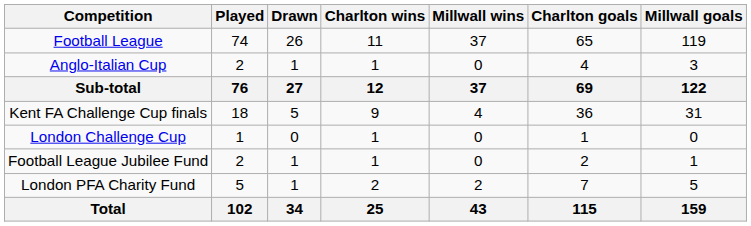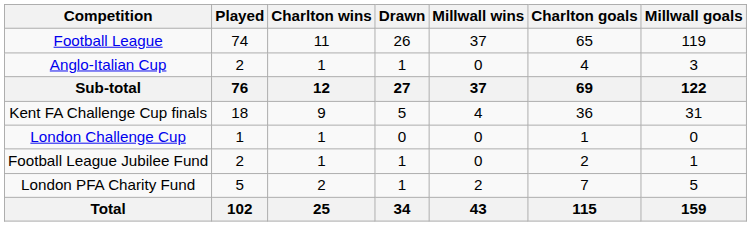 <table class="wikitable" style="text-align: center;">
 <tr>
 <th>Competition</th>
 <th>Played</th>
+<th>Charlton wins</th>
 <th>Drawn</th>
-<th>Charlton wins</th>
 <th>Millwall wins</th>
 <th>Charlton goals</th>
 <th>Millwall goals</th>
 </tr>
 <tr>
 <td><a href='#'>Football League</a></td>
 <td>74</td>
+<td>11</td>
 <td>26</td>
-<td>11</td>
 <td>37</td>
 <td>65</td>
 <td>119</td>
 </tr>
 <tr>
 <td><a href='#'>Anglo-Italian Cup</a></td>
 <td>2</td>
 <td>1</td>
 <td>1</td>
 <td>0</td>
 <td>4</td>
 <td>3</td>
 </tr>
 <tr>
 <th>Sub-total</th>
 <th>76</th>
+<th>12</th>
 <th>27</th>
-<th>12</th>
 <th>37</th>
 <th>69</th>
 <th>122</th>
 </tr>
 <tr>
 <td>Kent FA Challenge Cup finals</td>
 <td>18</td>
+<td>9</td>
 <td>5</td>
-<td>9</td>
 <td>4</td>
 <td>36</td>
 <td>31</td>
 </tr>
 <tr>
 <td><a href='#'>London Challenge Cup</a></td>
 <td>1</td>
+<td>1</td>
 <td>0</td>
-<td>1</td>
 <td>0</td>
 <td>1</td>
 <td>0</td>
 </tr>
 <tr>
 <td>Football League Jubilee Fund</td>
 <td>2</td>
 <td>1</td>
 <td>1</td>
 <td>0</td>
 <td>2</td>
 <td>1</td>
 </tr>
 <tr>
 <td>London PFA Charity Fund</td>
 <td>5</td>
+<td>2</td>
 <td>1</td>
-<td>2</td>
 <td>2</td>
 <td>7</td>
 <td>5</td>
 </tr>
 <tr>
 <th>Total</th>
 <th>102</th>
+<th>25</th>
 <th>34</th>
-<th>25</th>
 <th>43</th>
 <th>115</th>
 <th>159</th>
 </tr>
 </table>
